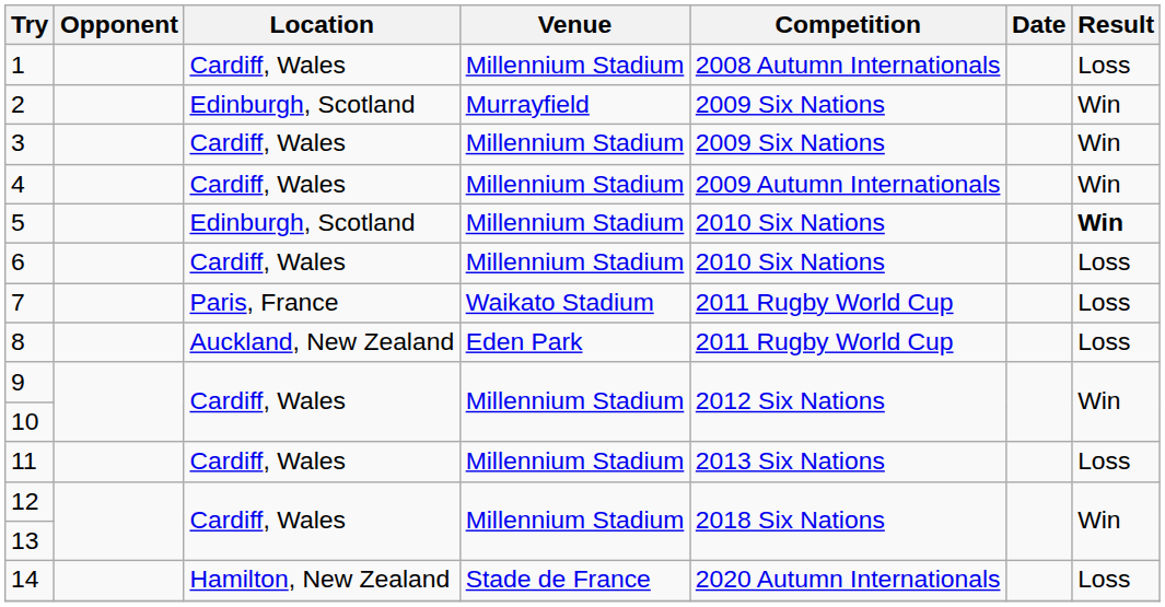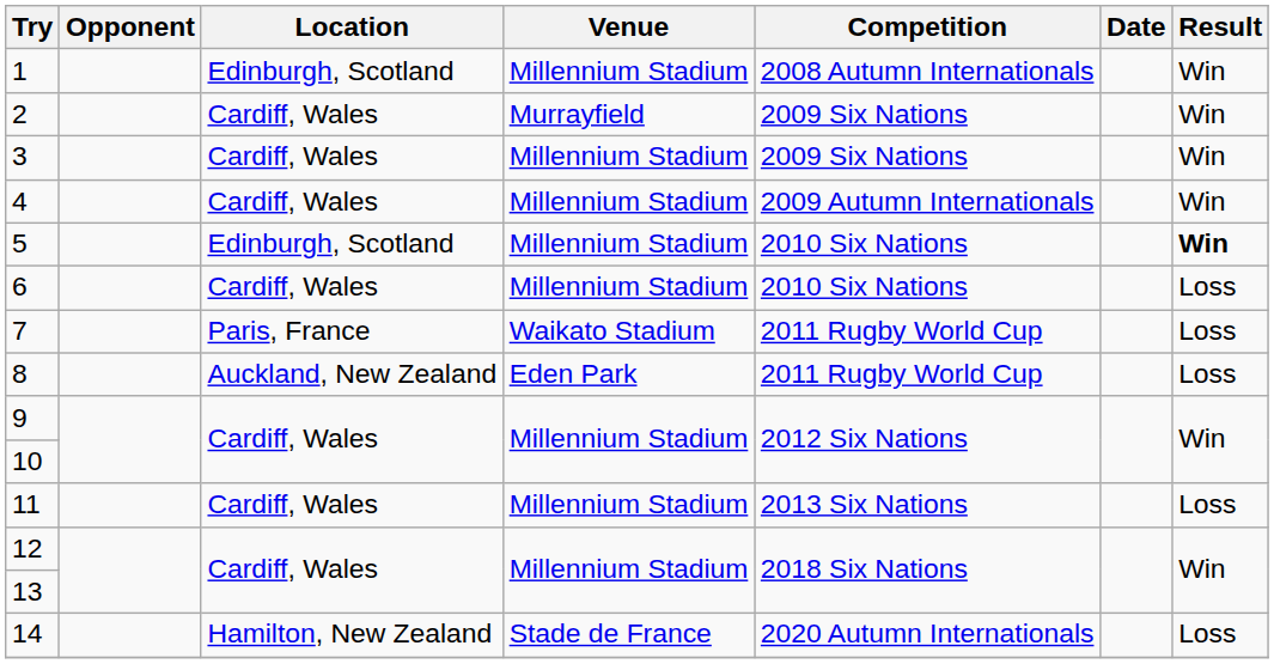 <table class="wikitable sortable">
 <tr>
 <th>Try</th>
 <th>Opponent</th>
 <th>Location</th>
 <th>Venue</th>
 <th>Competition</th>
 <th>Date</th>
 <th>Result</th>
 </tr>
 <tr>
 <td>1</td>
 <td></td>
-<td><a href='#'>Cardiff</a>, Wales</td>
+<td><a href='#'>Edinburgh</a>, Scotland</td>
 <td><a href='#'>Millennium Stadium</a></td>
 <td><a href='#'>2008 Autumn Internationals</a></td>
 <td></td>
-<td>Loss</td>
+<td>Win</td>
 </tr>
 <tr>
 <td>2</td>
 <td></td>
-<td><a href='#'>Edinburgh</a>, Scotland</td>
+<td><a href='#'>Cardiff</a>, Wales</td>
 <td><a href='#'>Murrayfield</a></td>
 <td><a href='#'>2009 Six Nations</a></td>
 <td></td>
 <td>Win</td>
 </tr>
 <tr>
 <td>3</td>
 <td></td>
 <td><a href='#'>Cardiff</a>, Wales</td>
 <td><a href='#'>Millennium Stadium</a></td>
 <td><a href='#'>2009 Six Nations</a></td>
 <td></td>
 <td>Win</td>
 </tr>
 <tr>
 <td>4</td>
 <td></td>
 <td><a href='#'>Cardiff</a>, Wales</td>
 <td><a href='#'>Millennium Stadium</a></td>
 <td><a href='#'>2009 Autumn Internationals</a></td>
 <td></td>
 <td>Win</td>
 </tr>
 <tr>
 <td>5</td>
 <td></td>
 <td><a href='#'>Edinburgh</a>, Scotland</td>
 <td><a href='#'>Millennium Stadium</a></td>
 <td><a href='#'>2010 Six Nations</a></td>
 <td></td>
 <td><strong>Win</strong></td>
 </tr>
 <tr>
 <td>6</td>
 <td></td>
 <td><a href='#'>Cardiff</a>, Wales</td>
 <td><a href='#'>Millennium Stadium</a></td>
 <td><a href='#'>2010 Six Nations</a></td>
 <td></td>
 <td>Loss</td>
 </tr>
 <tr>
 <td>7</td>
 <td></td>
 <td><a href='#'>Paris</a>, France</td>
 <td><a href='#'>Waikato Stadium</a></td>
 <td><a href='#'>2011 Rugby World Cup</a></td>
 <td></td>
 <td>Loss</td>
 </tr>
 <tr>
 <td>8</td>
 <td></td>
 <td><a href='#'>Auckland</a>, New Zealand</td>
 <td><a href='#'>Eden Park</a></td>
 <td><a href='#'>2011 Rugby World Cup</a></td>
 <td></td>
 <td>Loss</td>
 </tr>
 <tr>
 <td>9</td>
 <td rowspan=2></td>
 <td rowspan=2><a href='#'>Cardiff</a>, Wales</td>
 <td rowspan=2><a href='#'>Millennium Stadium</a></td>
 <td rowspan=2><a href='#'>2012 Six Nations</a></td>
 <td rowspan=2></td>
 <td rowspan=2>Win</td>
 </tr>
 <tr>
 <td>10</td>
 </tr>
 <tr>
 <td>11</td>
 <td></td>
 <td><a href='#'>Cardiff</a>, Wales</td>
 <td><a href='#'>Millennium Stadium</a></td>
 <td><a href='#'>2013 Six Nations</a></td>
 <td></td>
 <td>Loss</td>
 </tr>
 <tr>
 <td>12</td>
 <td rowspan=2></td>
 <td rowspan=2><a href='#'>Cardiff</a>, Wales</td>
 <td rowspan=2><a href='#'>Millennium Stadium</a></td>
 <td rowspan=2><a href='#'>2018 Six Nations</a></td>
 <td rowspan=2></td>
 <td rowspan=2>Win</td>
 </tr>
 <tr>
 <td>13</td>
 </tr>
 <tr>
 <td>14</td>
 <td></td>
 <td><a href='#'>Hamilton</a>, New Zealand</td>
 <td><a href='#'>Stade de France</a></td>
 <td><a href='#'>2020 Autumn Internationals</a></td>
 <td></td>
 <td>Loss</td>
 </tr>
 <tr>
 </tr>
 </table>
